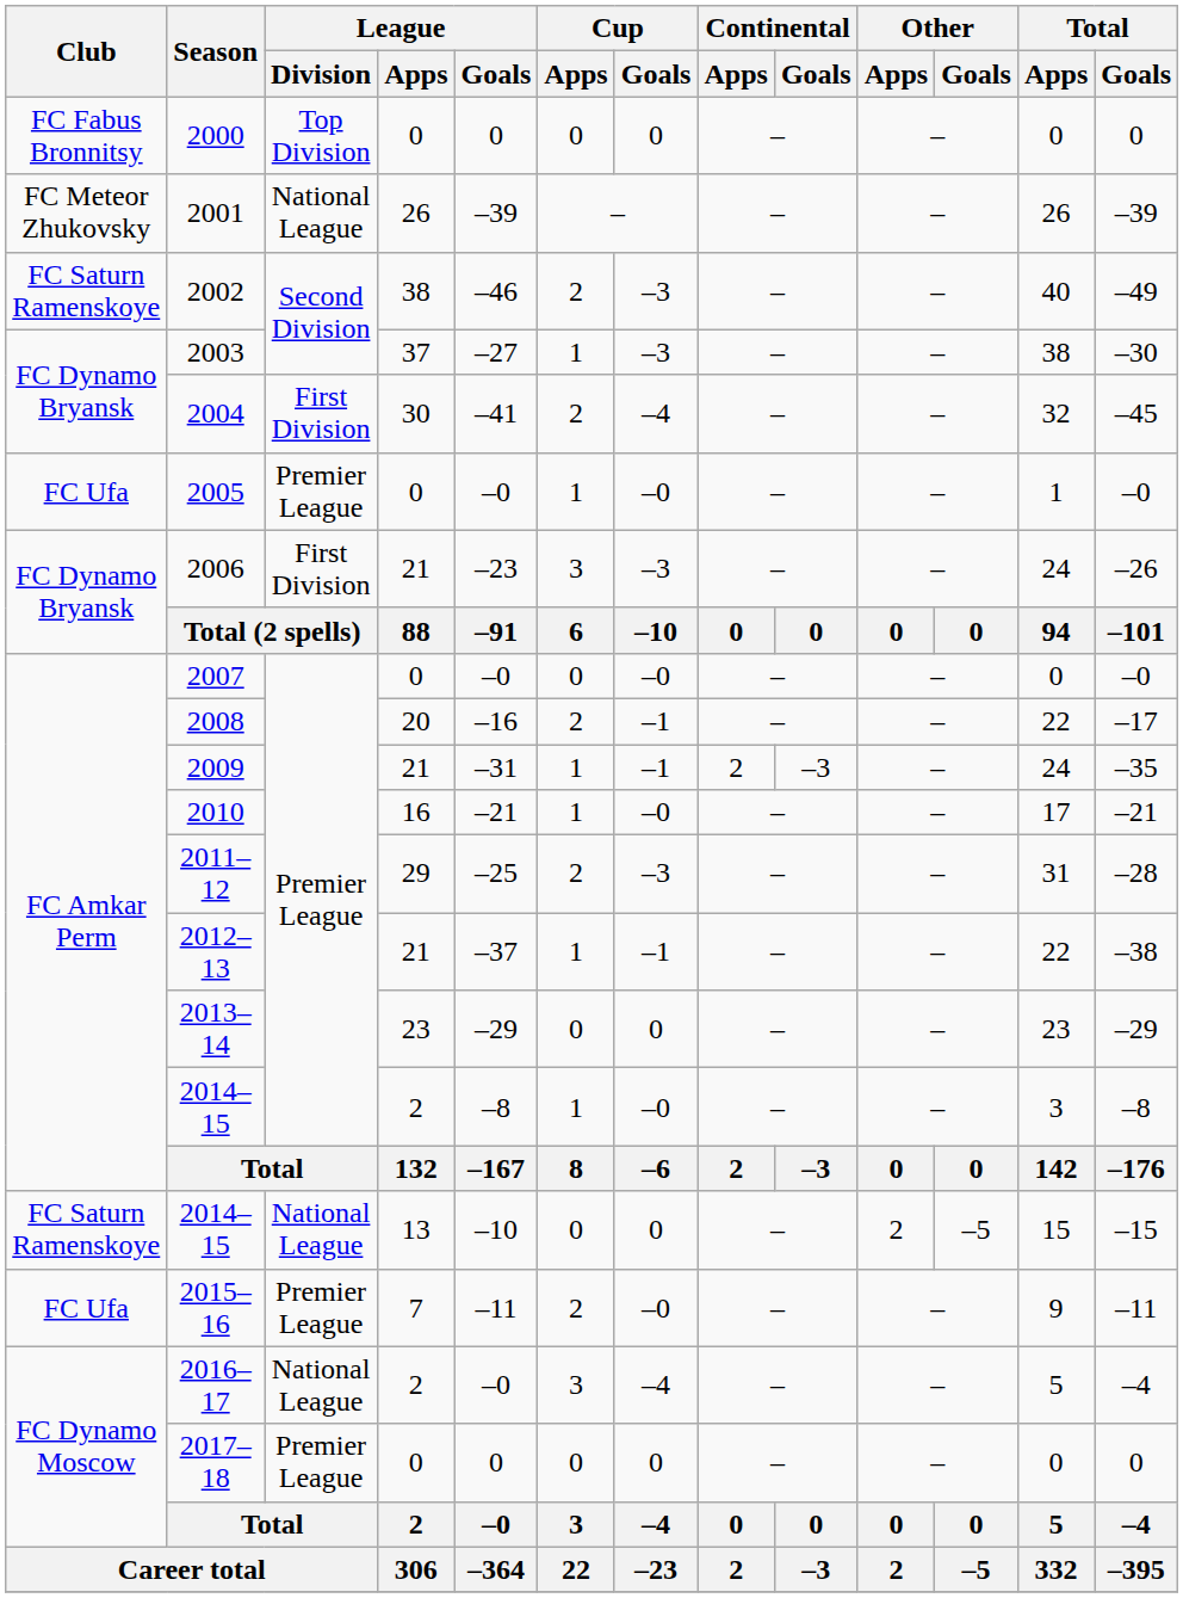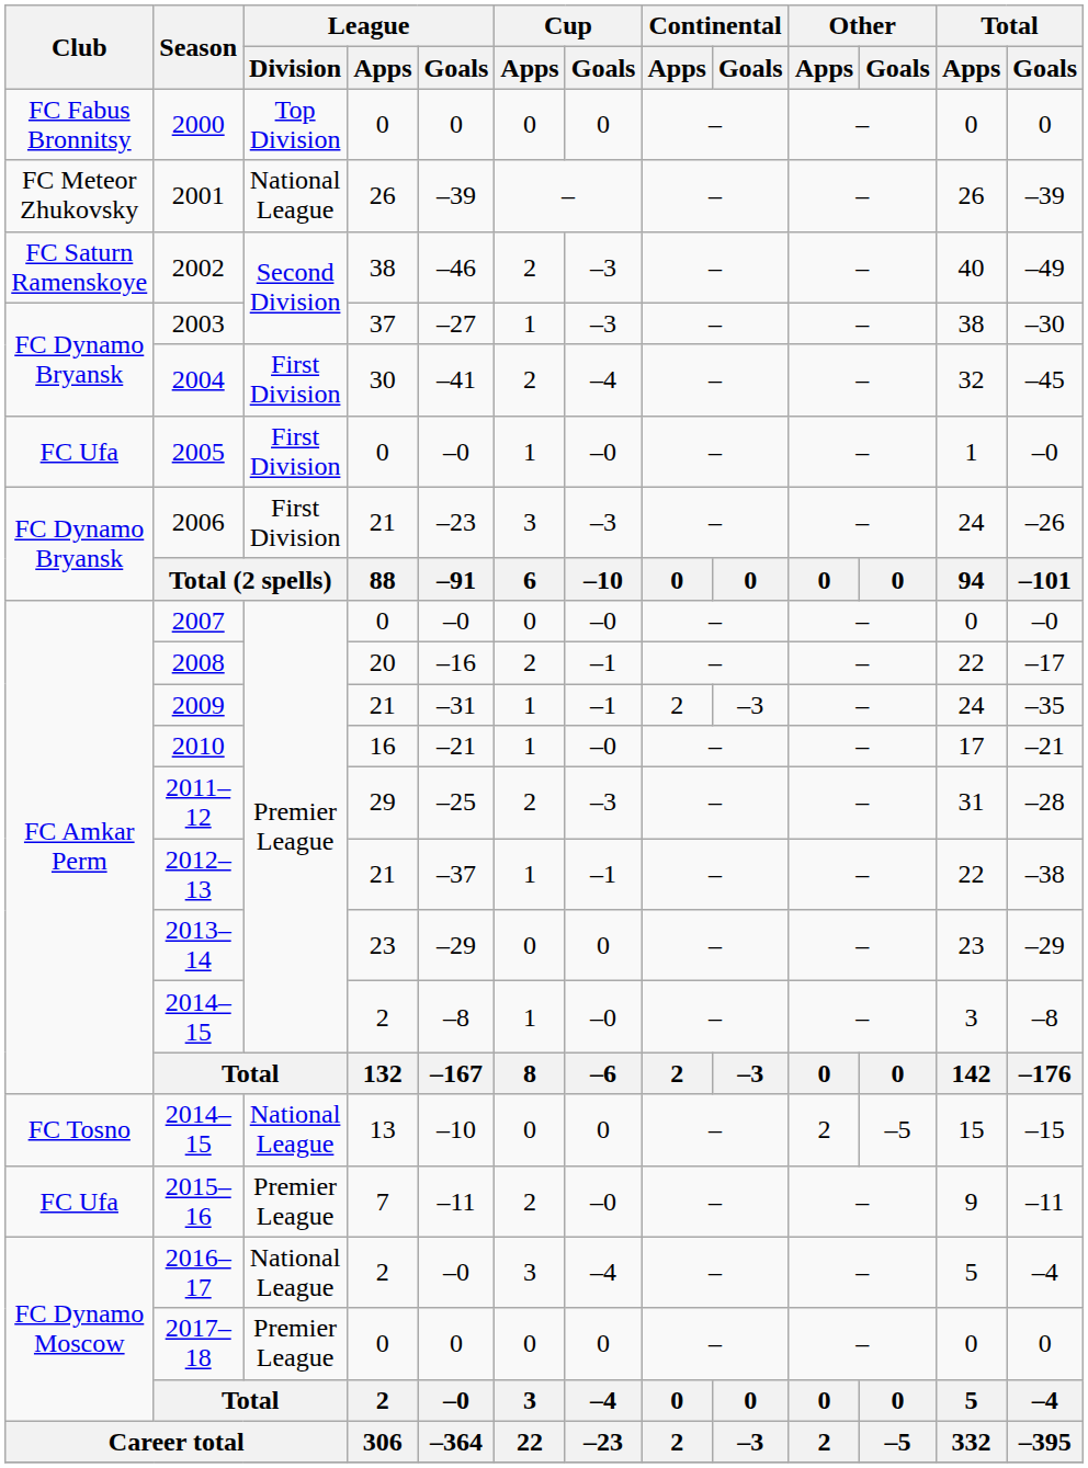 <table class="wikitable" style="text-align: center;">
 <tr>
 <th rowspan=2>Club</th>
 <th rowspan=2>Season</th>
 <th colspan=3>League</th>
 <th colspan=2>Cup</th>
 <th colspan=2>Continental</th>
 <th colspan=2>Other</th>
 <th colspan=2>Total</th>
 </tr>
 <tr>
 <th>Division</th>
 <th>Apps</th>
 <th>Goals</th>
 <th>Apps</th>
 <th>Goals</th>
 <th>Apps</th>
 <th>Goals</th>
 <th>Apps</th>
 <th>Goals</th>
 <th>Apps</th>
 <th>Goals</th>
 </tr>
 <tr>
 <td><a href='#'>FC Fabus Bronnitsy</a></td>
 <td><a href='#'>2000</a></td>
 <td><a href='#'>Top Division</a></td>
 <td>0</td>
 <td>0</td>
 <td>0</td>
 <td>0</td>
 <td colspan=2>–</td>
 <td colspan=2>–</td>
 <td>0</td>
 <td>0</td>
 </tr>
 <tr>
 <td>FC Meteor Zhukovsky</td>
 <td>2001</td>
 <td>National League</td>
 <td>26</td>
 <td>–39</td>
 <td colspan=2>–</td>
 <td colspan=2>–</td>
 <td colspan=2>–</td>
 <td>26</td>
 <td>–39</td>
 </tr>
 <tr>
 <td><a href='#'>FC Saturn Ramenskoye</a></td>
 <td>2002</td>
 <td rowspan=2><a href='#'>Second Division</a></td>
 <td>38</td>
 <td>–46</td>
 <td>2</td>
 <td>–3</td>
 <td colspan=2>–</td>
 <td colspan=2>–</td>
 <td>40</td>
 <td>–49</td>
 </tr>
 <tr>
 <td rowspan=2><a href='#'>FC Dynamo Bryansk</a></td>
 <td>2003</td>
 <td>37</td>
 <td>–27</td>
 <td>1</td>
 <td>–3</td>
 <td colspan=2>–</td>
 <td colspan=2>–</td>
 <td>38</td>
 <td>–30</td>
 </tr>
 <tr>
 <td><a href='#'>2004</a></td>
 <td><a href='#'>First Division</a></td>
 <td>30</td>
 <td>–41</td>
 <td>2</td>
 <td>–4</td>
 <td colspan=2>–</td>
 <td colspan=2>–</td>
 <td>32</td>
 <td>–45</td>
 </tr>
 <tr>
 <td><a href='#'>FC Ufa</a></td>
 <td><a href='#'>2005</a></td>
-<td>Premier League</td>
+<td><a href='#'>First Division</a></td>
 <td>0</td>
 <td>–0</td>
 <td>1</td>
 <td>–0</td>
 <td colspan=2>–</td>
 <td colspan=2>–</td>
 <td>1</td>
 <td>–0</td>
 </tr>
 <tr>
 <td rowspan=2><a href='#'>FC Dynamo Bryansk</a></td>
 <td>2006</td>
 <td>First Division</td>
 <td>21</td>
 <td>–23</td>
 <td>3</td>
 <td>–3</td>
 <td colspan=2>–</td>
 <td colspan=2>–</td>
 <td>24</td>
 <td>–26</td>
 </tr>
 <tr>
 <th colspan=2>Total (2 spells)</th>
 <th>88</th>
 <th>–91</th>
 <th>6</th>
 <th>–10</th>
 <th>0</th>
 <th>0</th>
 <th>0</th>
 <th>0</th>
 <th>94</th>
 <th>–101</th>
 </tr>
 <tr>
 <td rowspan=9><a href='#'>FC Amkar Perm</a></td>
 <td><a href='#'>2007</a></td>
 <td rowspan=8>Premier League</td>
 <td>0</td>
 <td>–0</td>
 <td>0</td>
 <td>–0</td>
 <td colspan=2>–</td>
 <td colspan=2>–</td>
 <td>0</td>
 <td>–0</td>
 </tr>
 <tr>
 <td><a href='#'>2008</a></td>
 <td>20</td>
 <td>–16</td>
 <td>2</td>
 <td>–1</td>
 <td colspan=2>–</td>
 <td colspan=2>–</td>
 <td>22</td>
 <td>–17</td>
 </tr>
 <tr>
 <td><a href='#'>2009</a></td>
 <td>21</td>
 <td>–31</td>
 <td>1</td>
 <td>–1</td>
 <td>2</td>
 <td>–3</td>
 <td colspan=2>–</td>
 <td>24</td>
 <td>–35</td>
 </tr>
 <tr>
 <td><a href='#'>2010</a></td>
 <td>16</td>
 <td>–21</td>
 <td>1</td>
 <td>–0</td>
 <td colspan=2>–</td>
 <td colspan=2>–</td>
 <td>17</td>
 <td>–21</td>
 </tr>
 <tr>
 <td><a href='#'>2011–12</a></td>
 <td>29</td>
 <td>–25</td>
 <td>2</td>
 <td>–3</td>
 <td colspan=2>–</td>
 <td colspan=2>–</td>
 <td>31</td>
 <td>–28</td>
 </tr>
 <tr>
 <td><a href='#'>2012–13</a></td>
 <td>21</td>
 <td>–37</td>
 <td>1</td>
 <td>–1</td>
 <td colspan=2>–</td>
 <td colspan=2>–</td>
 <td>22</td>
 <td>–38</td>
 </tr>
 <tr>
 <td><a href='#'>2013–14</a></td>
 <td>23</td>
 <td>–29</td>
 <td>0</td>
 <td>0</td>
 <td colspan=2>–</td>
 <td colspan=2>–</td>
 <td>23</td>
 <td>–29</td>
 </tr>
 <tr>
 <td><a href='#'>2014–15</a></td>
 <td>2</td>
 <td>–8</td>
 <td>1</td>
 <td>–0</td>
 <td colspan=2>–</td>
 <td colspan=2>–</td>
 <td>3</td>
 <td>–8</td>
 </tr>
 <tr>
 <th colspan=2>Total</th>
 <th>132</th>
 <th>–167</th>
 <th>8</th>
 <th>–6</th>
 <th>2</th>
 <th>–3</th>
 <th>0</th>
 <th>0</th>
 <th>142</th>
 <th>–176</th>
 </tr>
 <tr>
-<td><a href='#'>FC Saturn Ramenskoye</a></td>
+<td><a href='#'>FC Tosno</a></td>
 <td><a href='#'>2014–15</a></td>
 <td><a href='#'>National League</a></td>
 <td>13</td>
 <td>–10</td>
 <td>0</td>
 <td>0</td>
 <td colspan=2>–</td>
 <td>2</td>
 <td>–5</td>
 <td>15</td>
 <td>–15</td>
 </tr>
 <tr>
 <td><a href='#'>FC Ufa</a></td>
 <td><a href='#'>2015–16</a></td>
 <td>Premier League</td>
 <td>7</td>
 <td>–11</td>
 <td>2</td>
 <td>–0</td>
 <td colspan=2>–</td>
 <td colspan=2>–</td>
 <td>9</td>
 <td>–11</td>
 </tr>
 <tr>
 <td rowspan=3><a href='#'>FC Dynamo Moscow</a></td>
 <td><a href='#'>2016–17</a></td>
 <td>National League</td>
 <td>2</td>
 <td>–0</td>
 <td>3</td>
 <td>–4</td>
 <td colspan=2>–</td>
 <td colspan=2>–</td>
 <td>5</td>
 <td>–4</td>
 </tr>
 <tr>
 <td><a href='#'>2017–18</a></td>
 <td>Premier League</td>
 <td>0</td>
 <td>0</td>
 <td>0</td>
 <td>0</td>
 <td colspan=2>–</td>
 <td colspan=2>–</td>
 <td>0</td>
 <td>0</td>
 </tr>
 <tr>
 <th colspan=2>Total</th>
 <th>2</th>
 <th>–0</th>
 <th>3</th>
 <th>–4</th>
 <th>0</th>
 <th>0</th>
 <th>0</th>
 <th>0</th>
 <th>5</th>
 <th>–4</th>
 </tr>
 <tr>
 <th colspan=3>Career total</th>
 <th>306</th>
 <th>–364</th>
 <th>22</th>
 <th>–23</th>
 <th>2</th>
 <th>–3</th>
 <th>2</th>
 <th>–5</th>
 <th>332</th>
 <th>–395</th>
 </tr>
 <tr>
 </tr>
 </table>
